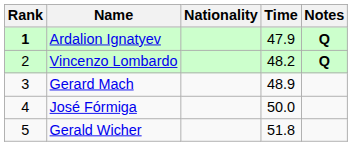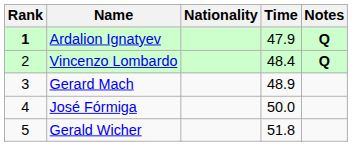 <table class="wikitable sortable" style="text-align:center">
 <tr>
 <th>Rank</th>
 <th>Name</th>
 <th>Nationality</th>
 <th>Time</th>
 <th>Notes</th>
 </tr>
 <tr bgcolor=ccffcc>
 <td><strong>1</strong></td>
 <td align=left><a href='#'>Ardalion Ignatyev</a></td>
 <td align=left></td>
 <td>47.9</td>
 <td><strong>Q</strong></td>
 </tr>
 <tr bgcolor=ccffcc>
 <td>2</td>
 <td align=left><a href='#'>Vincenzo Lombardo</a></td>
 <td align=left></td>
-<td>48.2</td>
+<td>48.4</td>
 <td><strong>Q</strong></td>
 </tr>
 <tr>
 <td>3</td>
 <td align=left><a href='#'>Gerard Mach</a></td>
 <td align=left></td>
 <td>48.9</td>
 <td></td>
 </tr>
 <tr>
 <td>4</td>
 <td align=left><a href='#'>José Fórmiga</a></td>
 <td align=left></td>
 <td>50.0</td>
 <td></td>
 </tr>
 <tr>
 <td>5</td>
 <td align=left><a href='#'>Gerald Wicher</a></td>
 <td align=left></td>
 <td>51.8</td>
 <td></td>
 </tr>
 </table>
